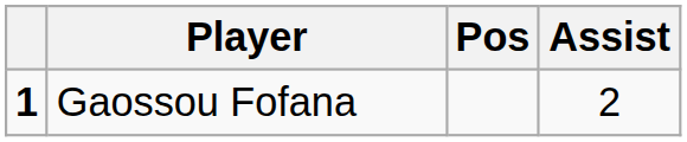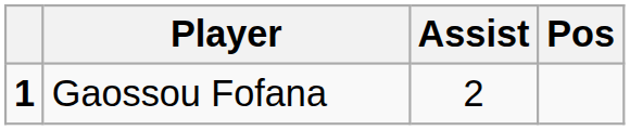 <table class="wikitable">
 <tr>
 <th></th>
 <th style="width:150px;">Player</th>
+<th>Assist</th>
 <th>Pos</th>
-<th>Assist</th>
 </tr>
 <tr>
 <td align=center><strong>1</strong></td>
 <td> Gaossou Fofana</td>
+<td align=center>2</td>
 <td align=center></td>
-<td align=center>2</td>
 </tr>
 </table>
